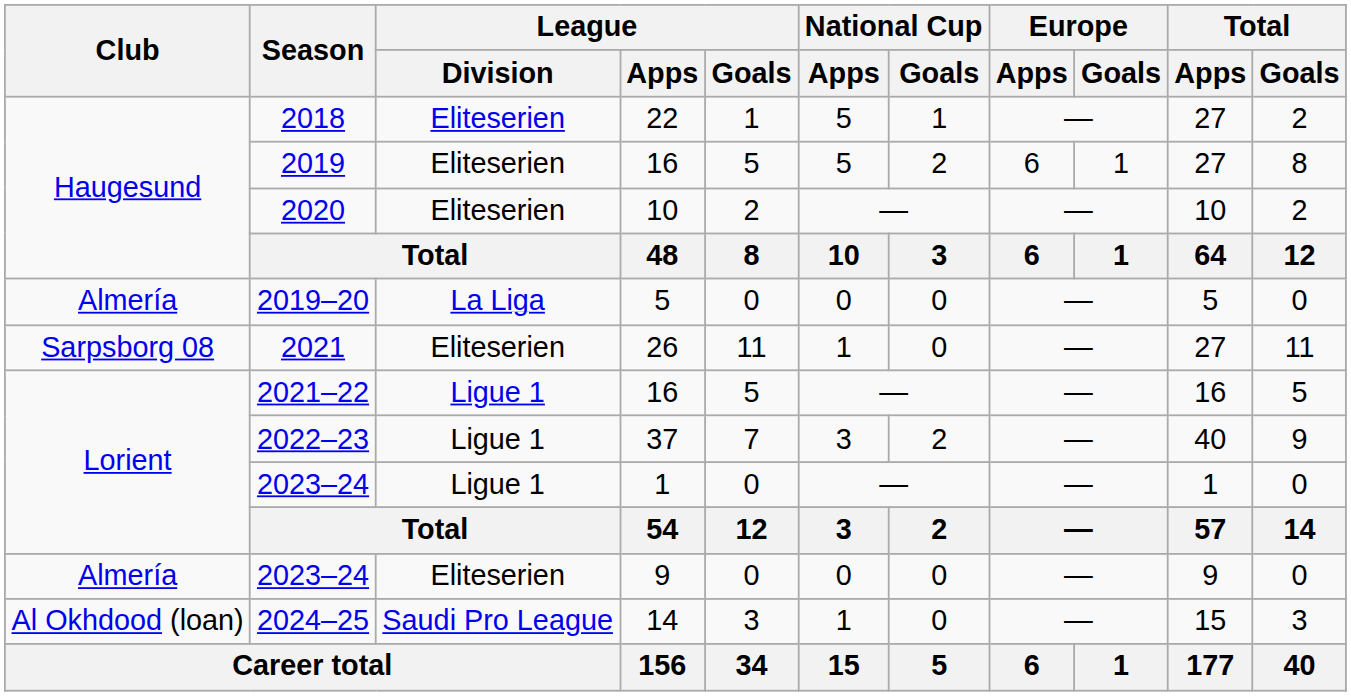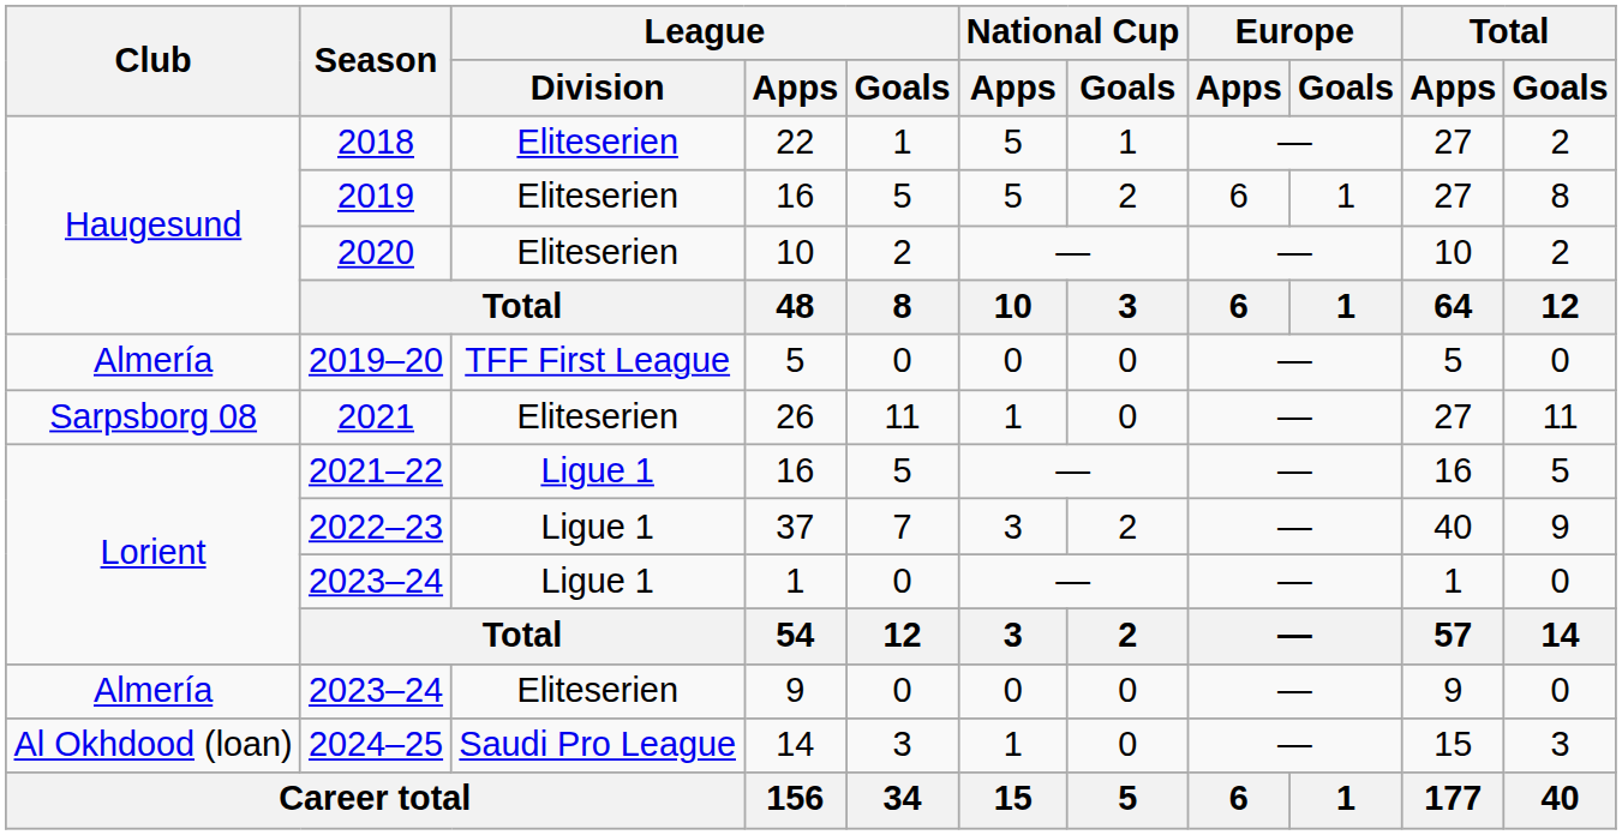 <table class="wikitable" style="text-align: center;">
 <tr>
 <th rowspan="2">Club</th>
 <th rowspan="2">Season</th>
 <th colspan="3">League</th>
 <th colspan="2">National Cup</th>
 <th colspan="2">Europe</th>
 <th colspan="2">Total</th>
 </tr>
 <tr>
 <th>Division</th>
 <th>Apps</th>
 <th>Goals</th>
 <th>Apps</th>
 <th>Goals</th>
 <th>Apps</th>
 <th>Goals</th>
 <th>Apps</th>
 <th>Goals</th>
 </tr>
 <tr>
 <td rowspan="4"><a href='#'>Haugesund</a></td>
 <td><a href='#'>2018</a></td>
 <td><a href='#'>Eliteserien</a></td>
 <td>22</td>
 <td>1</td>
 <td>5</td>
 <td>1</td>
 <td colspan="2">—</td>
 <td>27</td>
 <td>2</td>
 </tr>
 <tr>
 <td><a href='#'>2019</a></td>
 <td>Eliteserien</td>
 <td>16</td>
 <td>5</td>
 <td>5</td>
 <td>2</td>
 <td>6</td>
 <td>1</td>
 <td>27</td>
 <td>8</td>
 </tr>
 <tr>
 <td><a href='#'>2020</a></td>
 <td>Eliteserien</td>
 <td>10</td>
 <td>2</td>
 <td colspan="2">—</td>
 <td colspan="2">—</td>
 <td>10</td>
 <td>2</td>
 </tr>
 <tr>
 <th colspan="2">Total</th>
 <th>48</th>
 <th>8</th>
 <th>10</th>
 <th>3</th>
 <th>6</th>
 <th>1</th>
 <th>64</th>
 <th>12</th>
 </tr>
 <tr>
 <td><a href='#'>Almería</a></td>
 <td><a href='#'>2019–20</a></td>
-<td><a href='#'>La Liga</a></td>
+<td><a href='#'>TFF First League</a></td>
 <td>5</td>
 <td>0</td>
 <td>0</td>
 <td>0</td>
 <td colspan="2">—</td>
 <td>5</td>
 <td>0</td>
 </tr>
 <tr>
 <td><a href='#'>Sarpsborg 08</a></td>
 <td><a href='#'>2021</a></td>
 <td>Eliteserien</td>
 <td>26</td>
 <td>11</td>
 <td>1</td>
 <td>0</td>
 <td colspan="2">—</td>
 <td>27</td>
 <td>11</td>
 </tr>
 <tr>
 <td rowspan="4"><a href='#'>Lorient</a></td>
 <td><a href='#'>2021–22</a></td>
 <td><a href='#'>Ligue 1</a></td>
 <td>16</td>
 <td>5</td>
 <td colspan="2">—</td>
 <td colspan="2">—</td>
 <td>16</td>
 <td>5</td>
 </tr>
 <tr>
 <td><a href='#'>2022–23</a></td>
 <td>Ligue 1</td>
 <td>37</td>
 <td>7</td>
 <td>3</td>
 <td>2</td>
 <td colspan="2">—</td>
 <td>40</td>
 <td>9</td>
 </tr>
 <tr>
 <td><a href='#'>2023–24</a></td>
 <td>Ligue 1</td>
 <td>1</td>
 <td>0</td>
 <td colspan="2">—</td>
 <td colspan="2">—</td>
 <td>1</td>
 <td>0</td>
 </tr>
 <tr>
 <th colspan="2">Total</th>
 <th>54</th>
 <th>12</th>
 <th>3</th>
 <th>2</th>
 <th colspan="2">—</th>
 <th>57</th>
 <th>14</th>
 </tr>
 <tr>
 <td><a href='#'>Almería</a></td>
 <td><a href='#'>2023–24</a></td>
 <td>Eliteserien</td>
 <td>9</td>
 <td>0</td>
 <td>0</td>
 <td>0</td>
 <td colspan="2">—</td>
 <td>9</td>
 <td>0</td>
 </tr>
 <tr>
 <td><a href='#'>Al Okhdood</a> (loan)</td>
 <td><a href='#'>2024–25</a></td>
 <td><a href='#'>Saudi Pro League</a></td>
 <td>14</td>
 <td>3</td>
 <td>1</td>
 <td>0</td>
 <td colspan="2">—</td>
 <td>15</td>
 <td>3</td>
 </tr>
 <tr>
 <th colspan="3">Career total</th>
 <th>156</th>
 <th>34</th>
 <th>15</th>
 <th>5</th>
 <th>6</th>
 <th>1</th>
 <th>177</th>
 <th>40</th>
 </tr>
 </table>
